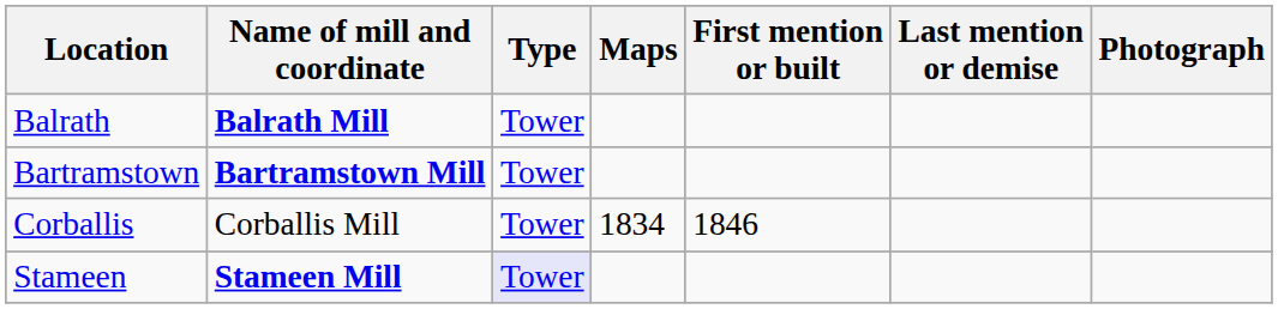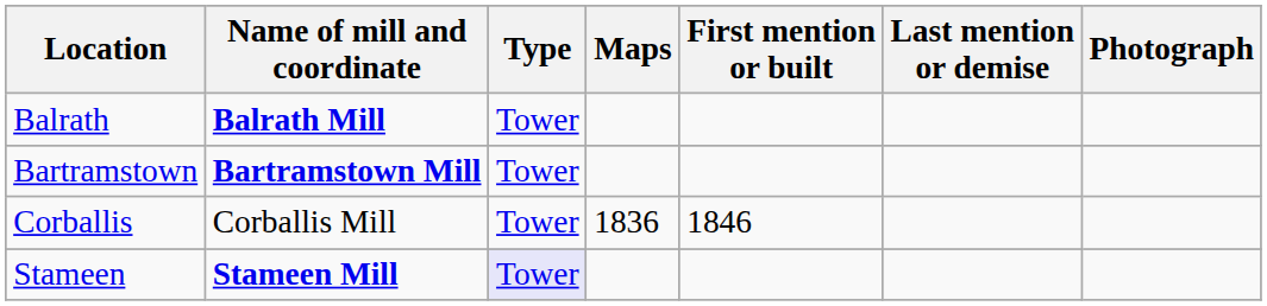 <table class="wikitable">
 <tr>
 <th>Location</th>
 <th>Name of mill and<br>coordinate</th>
 <th>Type</th>
 <th>Maps</th>
 <th>First mention<br>or built</th>
 <th>Last mention<br> or demise</th>
 <th>Photograph</th>
 </tr>
 <tr>
 <td><a href='#'>Balrath</a></td>
 <td><strong><a href='#'>Balrath Mill</a></strong><br></td>
 <td><a href='#'>Tower</a></td>
 <td></td>
 <td></td>
 <td></td>
 <td></td>
 </tr>
 <tr>
 <td><a href='#'>Bartramstown</a></td>
 <td><strong><a href='#'>Bartramstown Mill</a></strong><br></td>
 <td><a href='#'>Tower</a></td>
 <td></td>
 <td></td>
 <td></td>
 <td></td>
 </tr>
 <tr>
 <td><a href='#'>Corballis</a></td>
 <td>Corballis Mill<br></td>
 <td><a href='#'>Tower</a></td>
-<td>1834</td>
+<td>1836</td>
 <td>1846</td>
 <td></td>
 <td></td>
 </tr>
 <tr>
 <td><a href='#'>Stameen</a></td>
 <td><strong><a href='#'>Stameen Mill</a></strong><br></td>
 <td style="background: lavender;"><a href='#'>Tower</a></td>
 <td></td>
 <td></td>
 <td></td>
 <td></td>
 </tr>
 </table>
